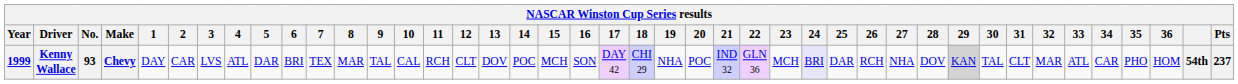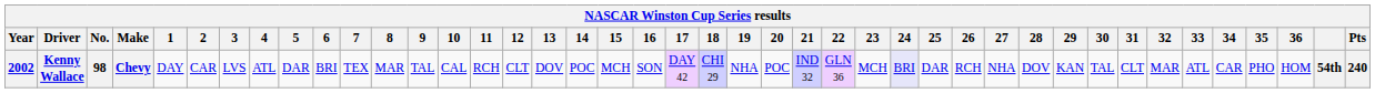 <table class="wikitable mw-collapsible mw-collapsed" style="text-align:center; font-size:75%">
 <tr>
 <th colspan=45><a href='#'>NASCAR Winston Cup Series</a> results</th>
 </tr>
 <tr>
 <th>Year</th>
 <th>Driver</th>
 <th>No.</th>
 <th>Make</th>
 <th>1</th>
 <th>2</th>
 <th>3</th>
 <th>4</th>
 <th>5</th>
 <th>6</th>
 <th>7</th>
 <th>8</th>
 <th>9</th>
 <th>10</th>
 <th>11</th>
 <th>12</th>
 <th>13</th>
 <th>14</th>
 <th>15</th>
 <th>16</th>
 <th>17</th>
 <th>18</th>
 <th>19</th>
 <th>20</th>
 <th>21</th>
 <th>22</th>
 <th>23</th>
 <th>24</th>
 <th>25</th>
 <th>26</th>
 <th>27</th>
 <th>28</th>
 <th>29</th>
 <th>30</th>
 <th>31</th>
 <th>32</th>
 <th>33</th>
 <th>34</th>
 <th>35</th>
 <th>36</th>
 <th></th>
 <th>Pts</th>
 </tr>
 <tr>
-<th><a href='#'>1999</a></th>
+<th><a href='#'>2002</a></th>
 <th><a href='#'>Kenny Wallace</a></th>
-<th>93</th>
+<th>98</th>
 <th><a href='#'>Chevy</a></th>
 <td><a href='#'>DAY</a></td>
 <td><a href='#'>CAR</a></td>
 <td><a href='#'>LVS</a></td>
 <td><a href='#'>ATL</a></td>
 <td><a href='#'>DAR</a></td>
 <td><a href='#'>BRI</a></td>
 <td><a href='#'>TEX</a></td>
 <td><a href='#'>MAR</a></td>
 <td><a href='#'>TAL</a></td>
 <td><a href='#'>CAL</a></td>
 <td><a href='#'>RCH</a></td>
 <td><a href='#'>CLT</a></td>
 <td><a href='#'>DOV</a></td>
 <td><a href='#'>POC</a></td>
 <td><a href='#'>MCH</a></td>
 <td><a href='#'>SON</a></td>
 <td style="background:#EFCFFF;"><a href='#'>DAY</a><br><small>42</small></td>
 <td style="background:#CFCFFF;"><a href='#'>CHI</a><br><small>29</small></td>
 <td><a href='#'>NHA</a></td>
 <td><a href='#'>POC</a></td>
 <td style="background:#CFCFFF;"><a href='#'>IND</a><br><small>32</small></td>
 <td style="background:#EFCFFF;"><a href='#'>GLN</a><br><small>36</small></td>
 <td><a href='#'>MCH</a></td>
 <td style="background: lavender;"><a href='#'>BRI</a></td>
 <td><a href='#'>DAR</a></td>
 <td><a href='#'>RCH</a></td>
 <td><a href='#'>NHA</a></td>
 <td><a href='#'>DOV</a></td>
-<td style="background: lightgrey;"><a href='#'>KAN</a></td>
+<td><a href='#'>KAN</a></td>
 <td><a href='#'>TAL</a></td>
 <td><a href='#'>CLT</a></td>
 <td><a href='#'>MAR</a></td>
 <td><a href='#'>ATL</a></td>
 <td><a href='#'>CAR</a></td>
 <td><a href='#'>PHO</a></td>
 <td><a href='#'>HOM</a></td>
 <th>54th</th>
-<th>237</th>
+<th>240</th>
 </tr>
 </table>
